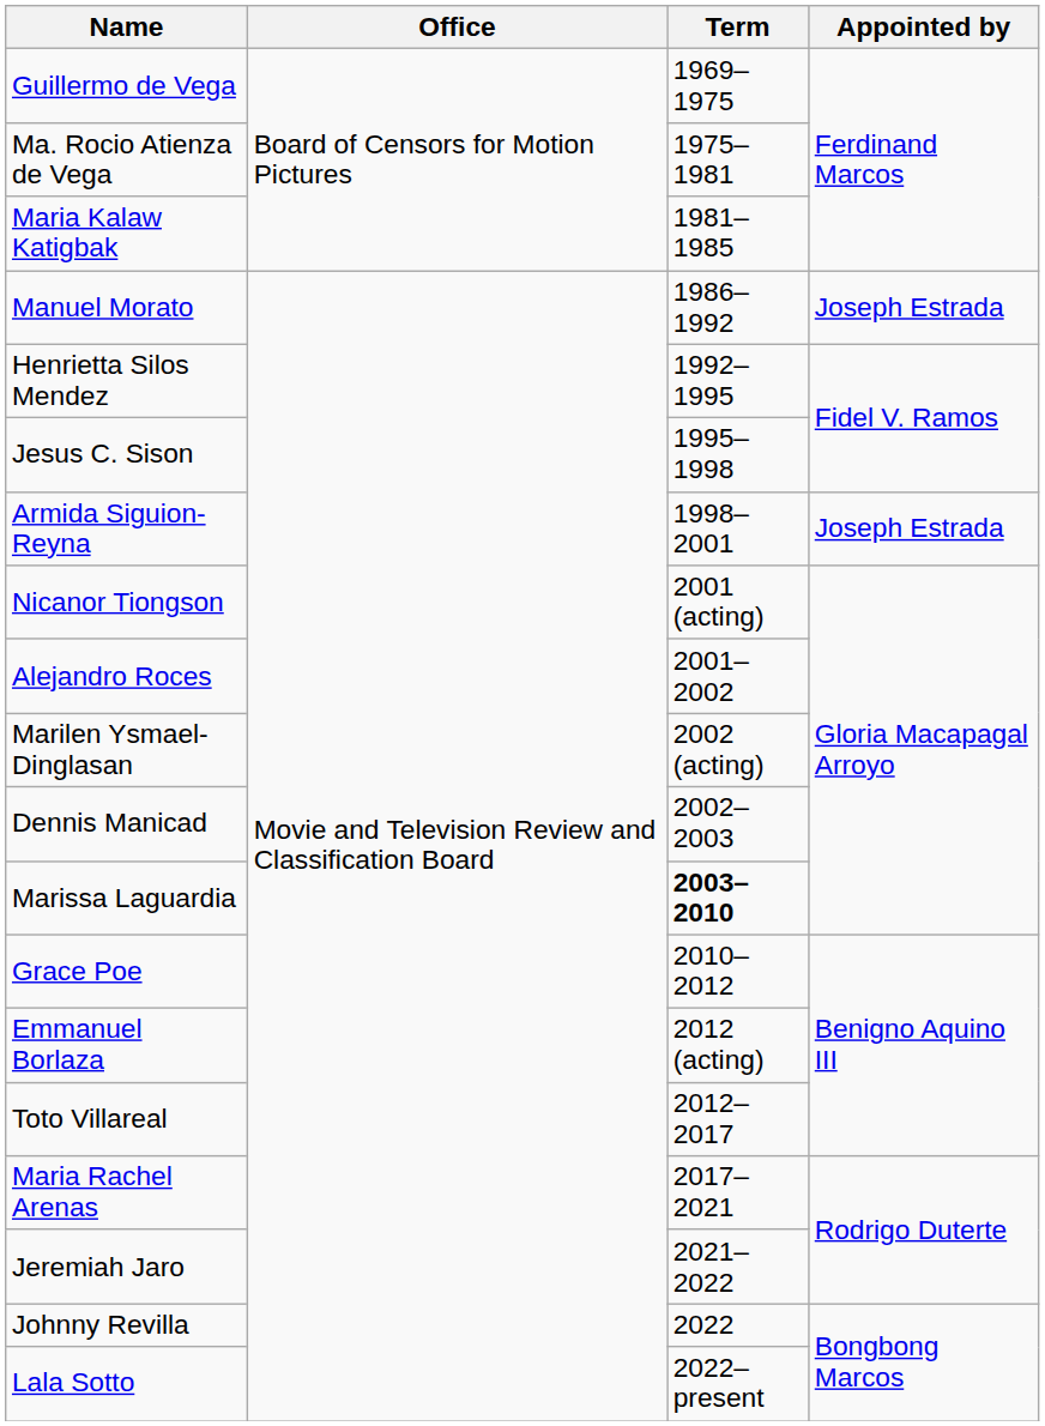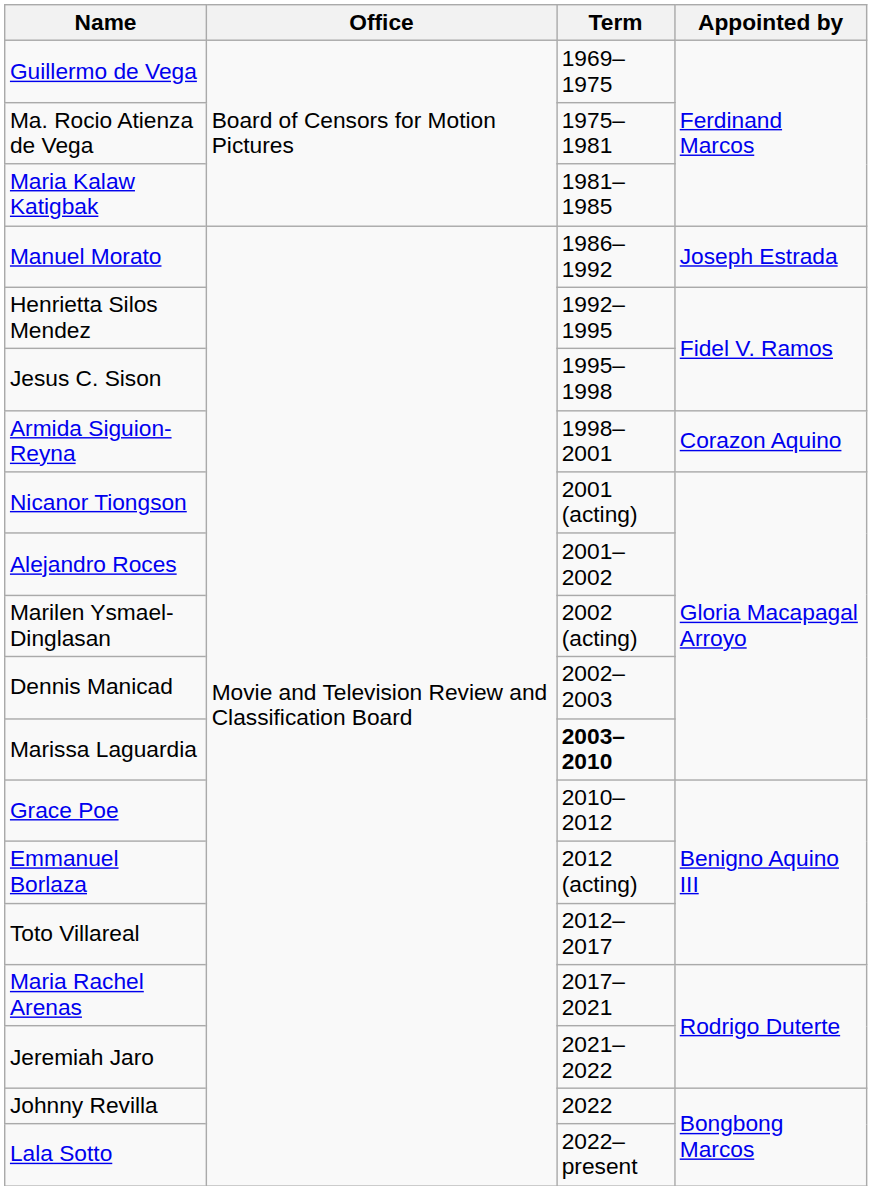 <table class="wikitable sortable">
 <tr>
 <th>Name</th>
 <th>Office</th>
 <th>Term</th>
 <th>Appointed by</th>
 </tr>
 <tr>
 <td><a href='#'>Guillermo de Vega</a></td>
 <td rowspan="3">Board of Censors for Motion Pictures</td>
 <td>1969–1975</td>
 <td rowspan="3"><a href='#'>Ferdinand Marcos</a></td>
 </tr>
 <tr>
 <td>Ma. Rocio Atienza de Vega</td>
 <td>1975–1981</td>
 </tr>
 <tr>
 <td><a href='#'>Maria Kalaw Katigbak</a></td>
 <td>1981–1985</td>
 </tr>
 <tr>
 <td><a href='#'>Manuel Morato</a></td>
 <td rowspan="16">Movie and Television Review and Classification Board</td>
 <td>1986–1992</td>
 <td><a href='#'>Joseph Estrada</a></td>
 </tr>
 <tr>
 <td>Henrietta Silos Mendez</td>
 <td>1992–1995</td>
 <td rowspan="2"><a href='#'>Fidel V. Ramos</a></td>
 </tr>
 <tr>
 <td>Jesus C. Sison</td>
 <td>1995–1998</td>
 </tr>
 <tr>
 <td><a href='#'>Armida Siguion-Reyna</a></td>
 <td>1998–2001</td>
-<td><a href='#'>Joseph Estrada</a></td>
+<td><a href='#'>Corazon Aquino</a></td>
 </tr>
 <tr>
 <td><a href='#'>Nicanor Tiongson</a></td>
 <td>2001 (acting)</td>
 <td rowspan="5"><a href='#'>Gloria Macapagal Arroyo</a></td>
 </tr>
 <tr>
 <td><a href='#'>Alejandro Roces</a></td>
 <td>2001–2002</td>
 </tr>
 <tr>
 <td>Marilen Ysmael-Dinglasan</td>
 <td>2002 (acting)</td>
 </tr>
 <tr>
 <td>Dennis Manicad</td>
 <td>2002–2003</td>
 </tr>
 <tr>
 <td>Marissa Laguardia</td>
 <td><strong>2003–2010</strong></td>
 </tr>
 <tr>
 <td><a href='#'>Grace Poe</a></td>
 <td>2010–2012</td>
 <td rowspan="3"><a href='#'>Benigno Aquino III</a></td>
 </tr>
 <tr>
 <td><a href='#'>Emmanuel Borlaza</a></td>
 <td>2012 (acting)</td>
 </tr>
 <tr>
 <td>Toto Villareal</td>
 <td>2012–2017</td>
 </tr>
 <tr>
 <td><a href='#'>Maria Rachel Arenas</a></td>
 <td>2017–2021</td>
 <td rowspan="2"><a href='#'>Rodrigo Duterte</a></td>
 </tr>
 <tr>
 <td>Jeremiah Jaro</td>
 <td>2021–2022</td>
 </tr>
 <tr>
 <td>Johnny Revilla</td>
 <td>2022</td>
 <td rowspan="2"><a href='#'>Bongbong Marcos</a></td>
 </tr>
 <tr>
 <td><a href='#'>Lala Sotto</a></td>
 <td>2022–present</td>
 </tr>
 </table>
